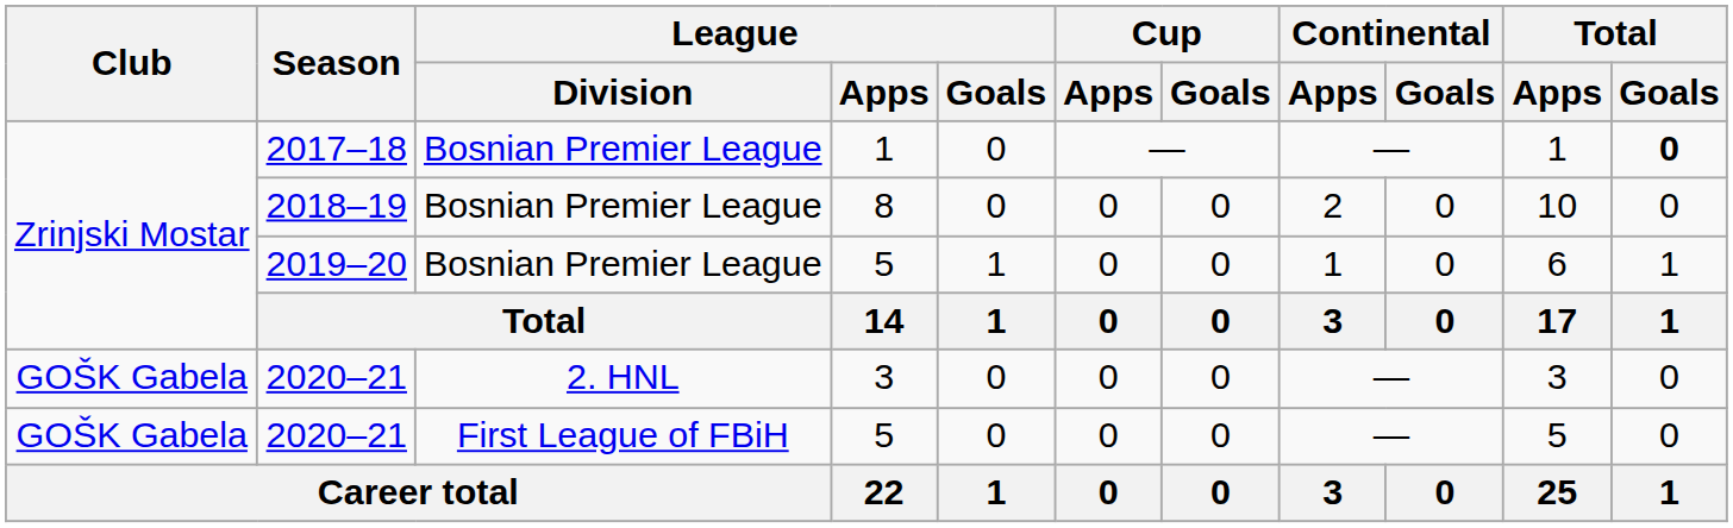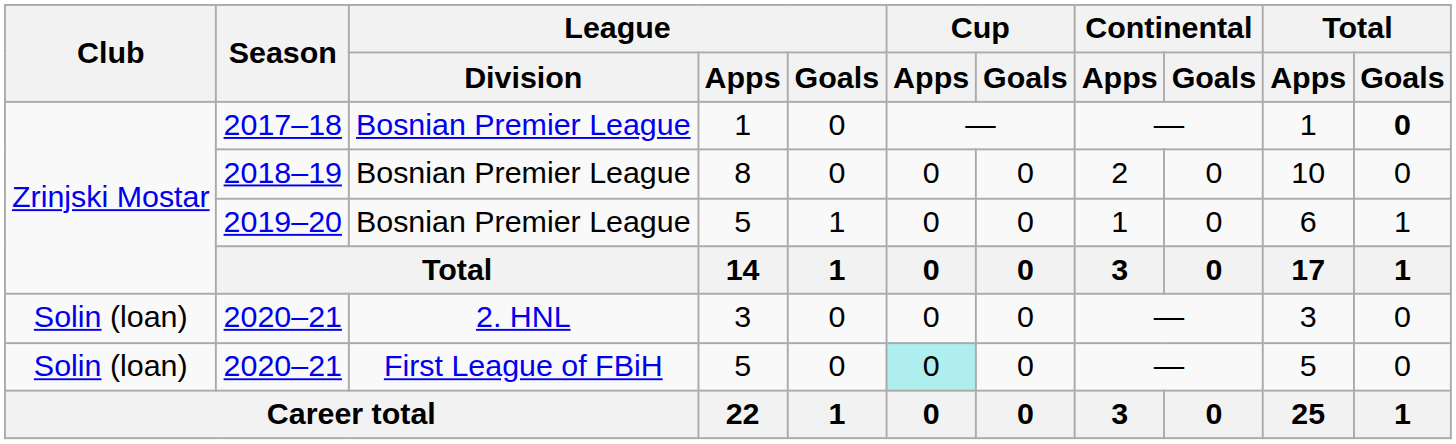 <table class=wikitable style="text-align: center;">
 <tr>
 <th rowspan=2>Club</th>
 <th rowspan=2>Season</th>
 <th colspan=3>League</th>
 <th colspan=2>Cup</th>
 <th colspan=2>Continental</th>
 <th colspan=2>Total</th>
 </tr>
 <tr>
 <th>Division</th>
 <th>Apps</th>
 <th>Goals</th>
 <th>Apps</th>
 <th>Goals</th>
 <th>Apps</th>
 <th>Goals</th>
 <th>Apps</th>
 <th>Goals</th>
 </tr>
 <tr>
 <td rowspan=4><a href='#'>Zrinjski Mostar</a></td>
 <td><a href='#'>2017–18</a></td>
 <td><a href='#'>Bosnian Premier League</a></td>
 <td>1</td>
 <td>0</td>
 <td colspan=2>—</td>
 <td colspan=2>—</td>
 <td>1</td>
 <td><strong>0</strong></td>
 </tr>
 <tr>
 <td><a href='#'>2018–19</a></td>
 <td>Bosnian Premier League</td>
 <td>8</td>
 <td>0</td>
 <td>0</td>
 <td>0</td>
 <td>2</td>
 <td>0</td>
 <td>10</td>
 <td>0</td>
 </tr>
 <tr>
 <td><a href='#'>2019–20</a></td>
 <td>Bosnian Premier League</td>
 <td>5</td>
 <td>1</td>
 <td>0</td>
 <td>0</td>
 <td>1</td>
 <td>0</td>
 <td>6</td>
 <td>1</td>
 </tr>
 <tr>
 <th colspan=2>Total</th>
 <th>14</th>
 <th>1</th>
 <th>0</th>
 <th>0</th>
 <th>3</th>
 <th>0</th>
 <th>17</th>
 <th>1</th>
 </tr>
 <tr>
-<td><a href='#'>GOŠK Gabela</a></td>
+<td><a href='#'>Solin</a> (loan)</td>
 <td><a href='#'>2020–21</a></td>
 <td><a href='#'>2. HNL</a></td>
 <td>3</td>
 <td>0</td>
 <td>0</td>
 <td>0</td>
 <td colspan=2>—</td>
 <td>3</td>
 <td>0</td>
 </tr>
 <tr>
-<td><a href='#'>GOŠK Gabela</a></td>
+<td><a href='#'>Solin</a> (loan)</td>
 <td><a href='#'>2020–21</a></td>
 <td><a href='#'>First League of FBiH</a></td>
 <td>5</td>
 <td>0</td>
-<td>0</td>
+<td style="background: paleturquoise;">0</td>
 <td>0</td>
 <td colspan=2>—</td>
 <td>5</td>
 <td>0</td>
 </tr>
 <tr>
 <th colspan=3>Career total</th>
 <th>22</th>
 <th>1</th>
 <th>0</th>
 <th>0</th>
 <th>3</th>
 <th>0</th>
 <th>25</th>
 <th>1</th>
 </tr>
 </table>
